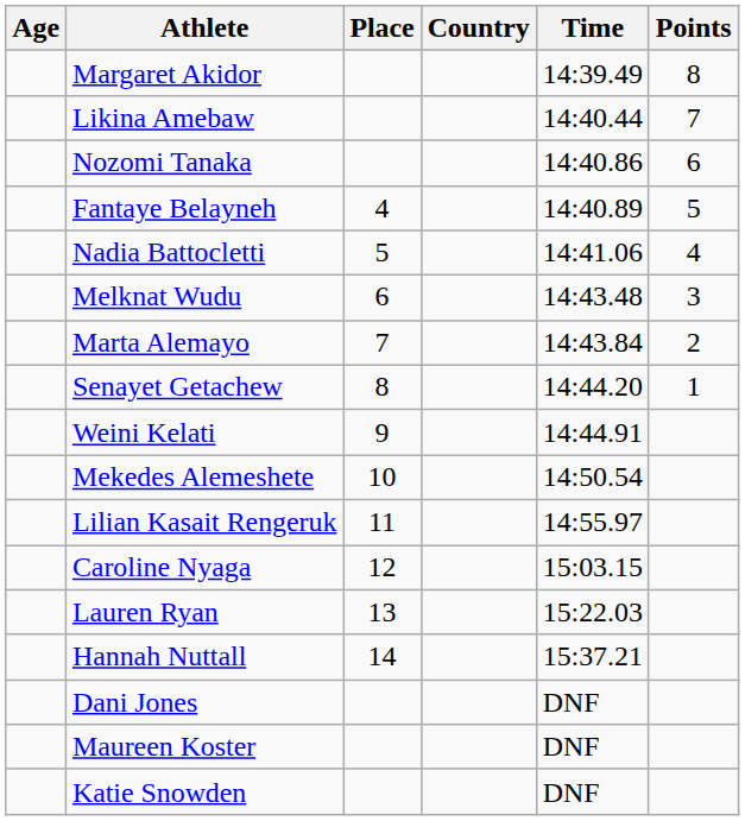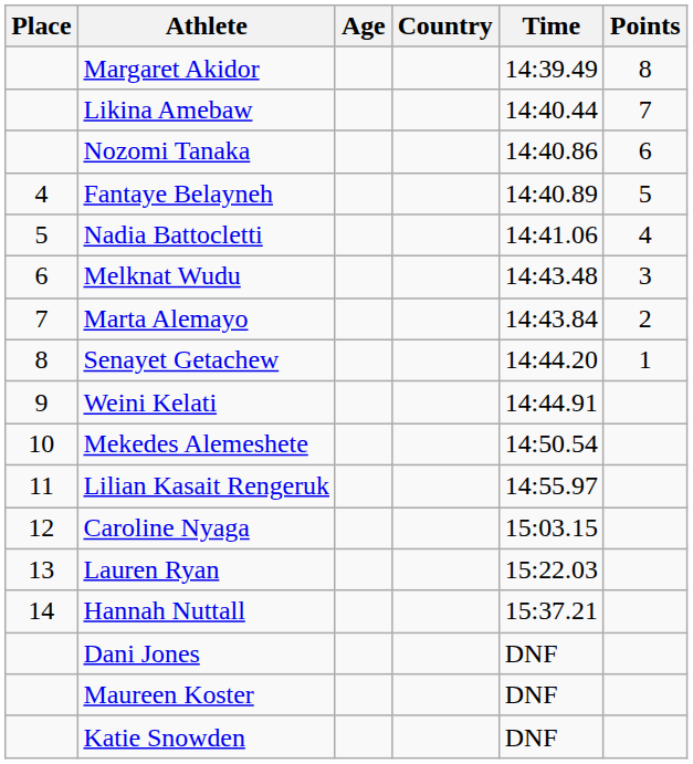 <table class="wikitable mw-datatable sortable">
 <tr>
+<th>Place</th>
+<th>Athlete</th>
 <th>Age</th>
-<th>Athlete</th>
-<th>Place</th>
 <th>Country</th>
 <th>Time</th>
 <th>Points</th>
 </tr>
 <tr>
+<td align=center></td>
+<td><a href='#'>Margaret Akidor</a></td>
 <td></td>
-<td><a href='#'>Margaret Akidor</a></td>
-<td align=center></td>
 <td></td>
 <td>14:39.49</td>
 <td align=center>8</td>
 </tr>
 <tr>
+<td align=center></td>
+<td><a href='#'>Likina Amebaw</a></td>
 <td></td>
-<td><a href='#'>Likina Amebaw</a></td>
-<td align=center></td>
 <td></td>
 <td>14:40.44</td>
 <td align=center>7</td>
 </tr>
 <tr>
+<td align=center></td>
+<td><a href='#'>Nozomi Tanaka</a></td>
 <td></td>
-<td><a href='#'>Nozomi Tanaka</a></td>
-<td align=center></td>
 <td></td>
 <td>14:40.86</td>
 <td align=center>6</td>
 </tr>
 <tr>
+<td align=center>4</td>
+<td><a href='#'>Fantaye Belayneh</a></td>
 <td></td>
-<td><a href='#'>Fantaye Belayneh</a></td>
-<td align=center>4</td>
 <td></td>
 <td>14:40.89</td>
 <td align=center>5</td>
 </tr>
 <tr>
+<td align=center>5</td>
+<td><a href='#'>Nadia Battocletti</a></td>
 <td></td>
-<td><a href='#'>Nadia Battocletti</a></td>
-<td align=center>5</td>
 <td></td>
 <td>14:41.06</td>
 <td align=center>4</td>
 </tr>
 <tr>
+<td align=center>6</td>
+<td><a href='#'>Melknat Wudu</a></td>
 <td></td>
-<td><a href='#'>Melknat Wudu</a></td>
-<td align=center>6</td>
 <td></td>
 <td>14:43.48</td>
 <td align=center>3</td>
 </tr>
 <tr>
+<td align=center>7</td>
+<td><a href='#'>Marta Alemayo</a></td>
 <td></td>
-<td><a href='#'>Marta Alemayo</a></td>
-<td align=center>7</td>
 <td></td>
 <td>14:43.84</td>
 <td align=center>2</td>
 </tr>
 <tr>
+<td align=center>8</td>
+<td><a href='#'>Senayet Getachew</a></td>
 <td></td>
-<td><a href='#'>Senayet Getachew</a></td>
-<td align=center>8</td>
 <td></td>
 <td>14:44.20</td>
 <td align=center>1</td>
 </tr>
 <tr>
+<td align=center>9</td>
+<td><a href='#'>Weini Kelati</a></td>
 <td></td>
-<td><a href='#'>Weini Kelati</a></td>
-<td align=center>9</td>
 <td></td>
 <td>14:44.91</td>
 <td align=center></td>
 </tr>
 <tr>
+<td align=center>10</td>
+<td><a href='#'>Mekedes Alemeshete</a></td>
 <td></td>
-<td><a href='#'>Mekedes Alemeshete</a></td>
-<td align=center>10</td>
 <td></td>
 <td>14:50.54</td>
 <td align=center></td>
 </tr>
 <tr>
+<td align=center>11</td>
+<td><a href='#'>Lilian Kasait Rengeruk</a></td>
 <td></td>
-<td><a href='#'>Lilian Kasait Rengeruk</a></td>
-<td align=center>11</td>
 <td></td>
 <td>14:55.97</td>
 <td align=center></td>
 </tr>
 <tr>
+<td align=center>12</td>
+<td><a href='#'>Caroline Nyaga</a></td>
 <td></td>
-<td><a href='#'>Caroline Nyaga</a></td>
-<td align=center>12</td>
 <td></td>
 <td>15:03.15</td>
 <td align=center></td>
 </tr>
 <tr>
+<td align=center>13</td>
+<td><a href='#'>Lauren Ryan</a></td>
 <td></td>
-<td><a href='#'>Lauren Ryan</a></td>
-<td align=center>13</td>
 <td></td>
 <td>15:22.03</td>
 <td align=center></td>
 </tr>
 <tr>
+<td align=center>14</td>
+<td><a href='#'>Hannah Nuttall</a></td>
 <td></td>
-<td><a href='#'>Hannah Nuttall</a></td>
-<td align=center>14</td>
 <td></td>
 <td>15:37.21</td>
 <td align=center></td>
 </tr>
 <tr>
+<td align=center></td>
+<td><a href='#'>Dani Jones</a></td>
 <td></td>
-<td><a href='#'>Dani Jones</a></td>
-<td align=center></td>
 <td></td>
 <td>DNF</td>
 <td align=center></td>
 </tr>
 <tr>
+<td align=center></td>
+<td><a href='#'>Maureen Koster</a></td>
 <td></td>
-<td><a href='#'>Maureen Koster</a></td>
-<td align=center></td>
 <td></td>
 <td>DNF</td>
 <td align=center></td>
 </tr>
 <tr>
+<td align=center></td>
+<td><a href='#'>Katie Snowden</a></td>
 <td></td>
-<td><a href='#'>Katie Snowden</a></td>
-<td align=center></td>
 <td></td>
 <td>DNF</td>
 <td align=center></td>
 </tr>
 </table>
